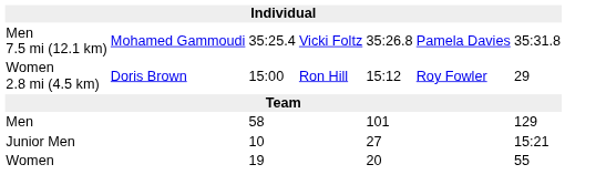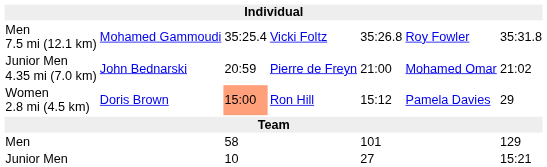 <table>
 <tr>
 <td colspan=7 bgcolor=#eeeeee style=text-align:center;><strong>Individual</strong></td>
 </tr>
 <tr>
 <td>Men<br>7.5 mi (12.1 km)</td>
 <td><a href='#'>Mohamed Gammoudi</a><br></td>
 <td>35:25.4</td>
 <td><a href='#'>Vicki Foltz</a><br></td>
 <td>35:26.8</td>
-<td><a href='#'>Pamela Davies</a><br></td>
+<td><a href='#'>Roy Fowler</a><br></td>
 <td>35:31.8</td>
+</tr>
+<tr>
+<td>Junior Men<br>4.35 mi (7.0 km)</td>
+<td><a href='#'>John Bednarski</a><br></td>
+<td>20:59</td>
+<td><a href='#'>Pierre de Freyn</a><br></td>
+<td>21:00</td>
+<td><a href='#'>Mohamed Omar</a><br></td>
+<td>21:02</td>
 </tr>
 <tr>
 <td>Women<br>2.8 mi (4.5 km)</td>
 <td><a href='#'>Doris Brown</a><br></td>
-<td>15:00</td>
+<td style="background: lightsalmon;">15:00</td>
 <td><a href='#'>Ron Hill</a><br></td>
 <td>15:12</td>
-<td><a href='#'>Roy Fowler</a><br></td>
+<td><a href='#'>Pamela Davies</a><br></td>
 <td>29</td>
 </tr>
 <tr>
 <td colspan=7 bgcolor=#eeeeee style=text-align:center;><strong>Team</strong></td>
 </tr>
 <tr>
 <td>Men</td>
 <td></td>
 <td>58</td>
 <td></td>
 <td>101</td>
 <td></td>
 <td>129</td>
 </tr>
 <tr>
 <td>Junior Men</td>
 <td></td>
 <td>10</td>
 <td></td>
 <td>27</td>
 <td></td>
 <td>15:21</td>
 </tr>
-<tr>
-<td>Women</td>
-<td></td>
-<td>19</td>
-<td></td>
-<td>20</td>
-<td></td>
-<td>55</td>
-</tr>
 </table>
